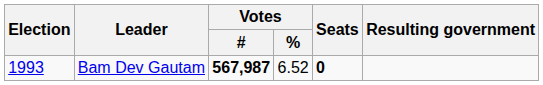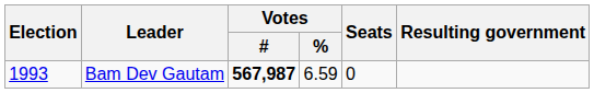 <table class="wikitable">
 <tr>
 <th rowspan="2">Election</th>
 <th rowspan="2">Leader</th>
 <th colspan="2">Votes</th>
 <th rowspan="2">Seats</th>
 <th rowspan="2">Resulting government</th>
 </tr>
 <tr>
 <th>#</th>
 <th>%</th>
 </tr>
 <tr>
 <td><a href='#'>1993</a></td>
 <td><a href='#'>Bam Dev Gautam</a></td>
 <td><strong>567,987</strong></td>
-<td>6.52</td>
-<td><strong>0</strong></td>
+<td>6.59</td>
+<td>0</td>
 <td></td>
 </tr>
 </table>
